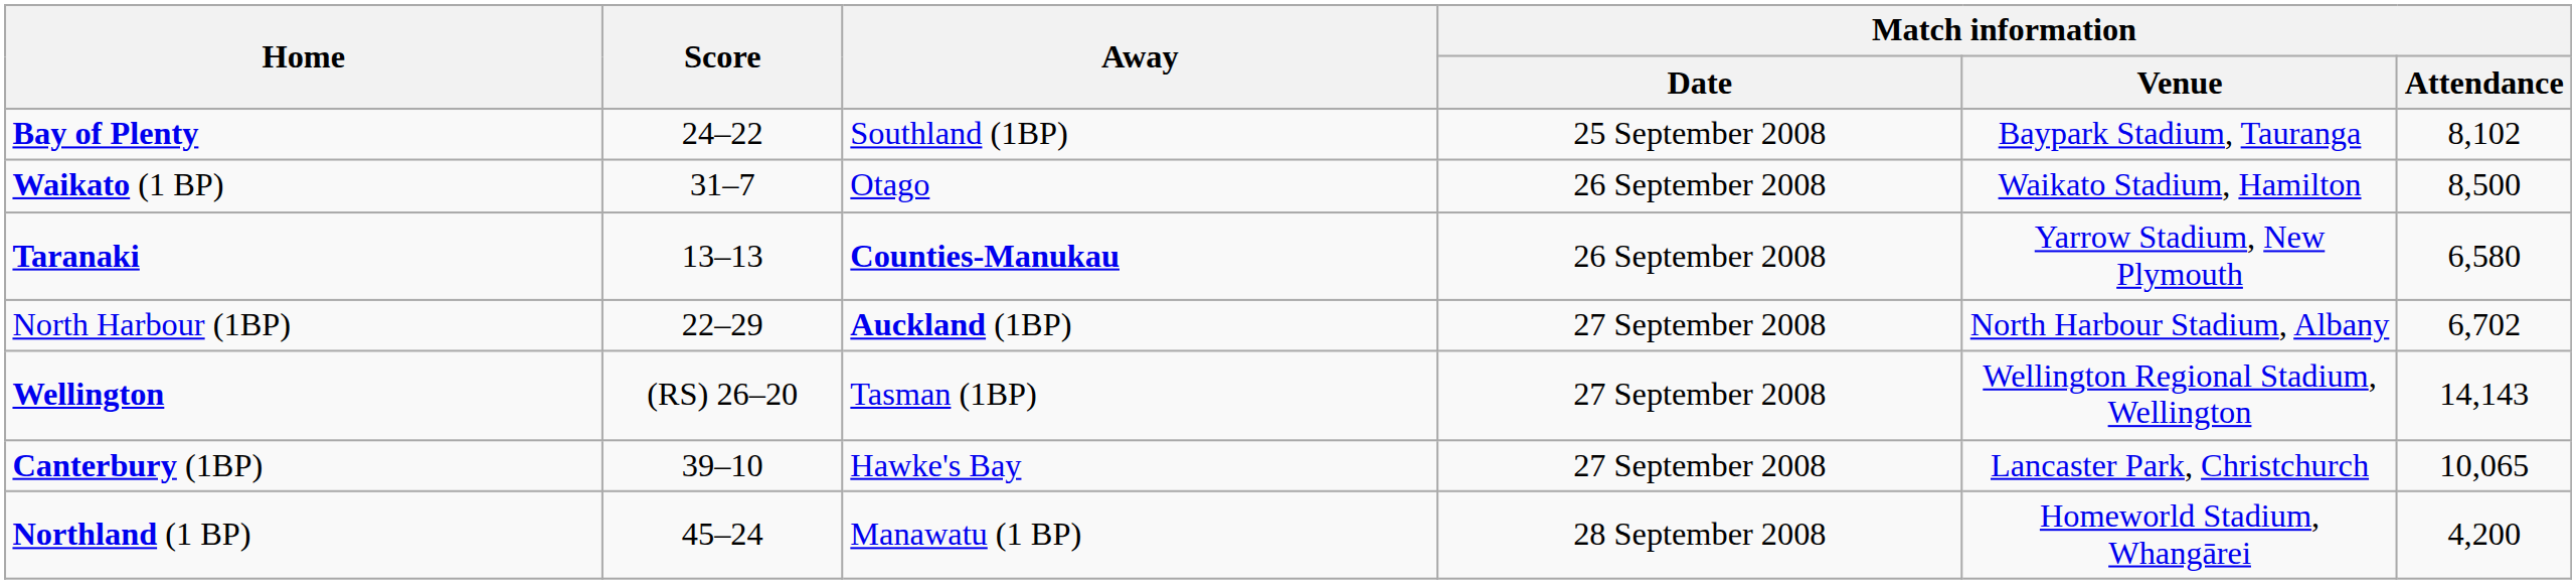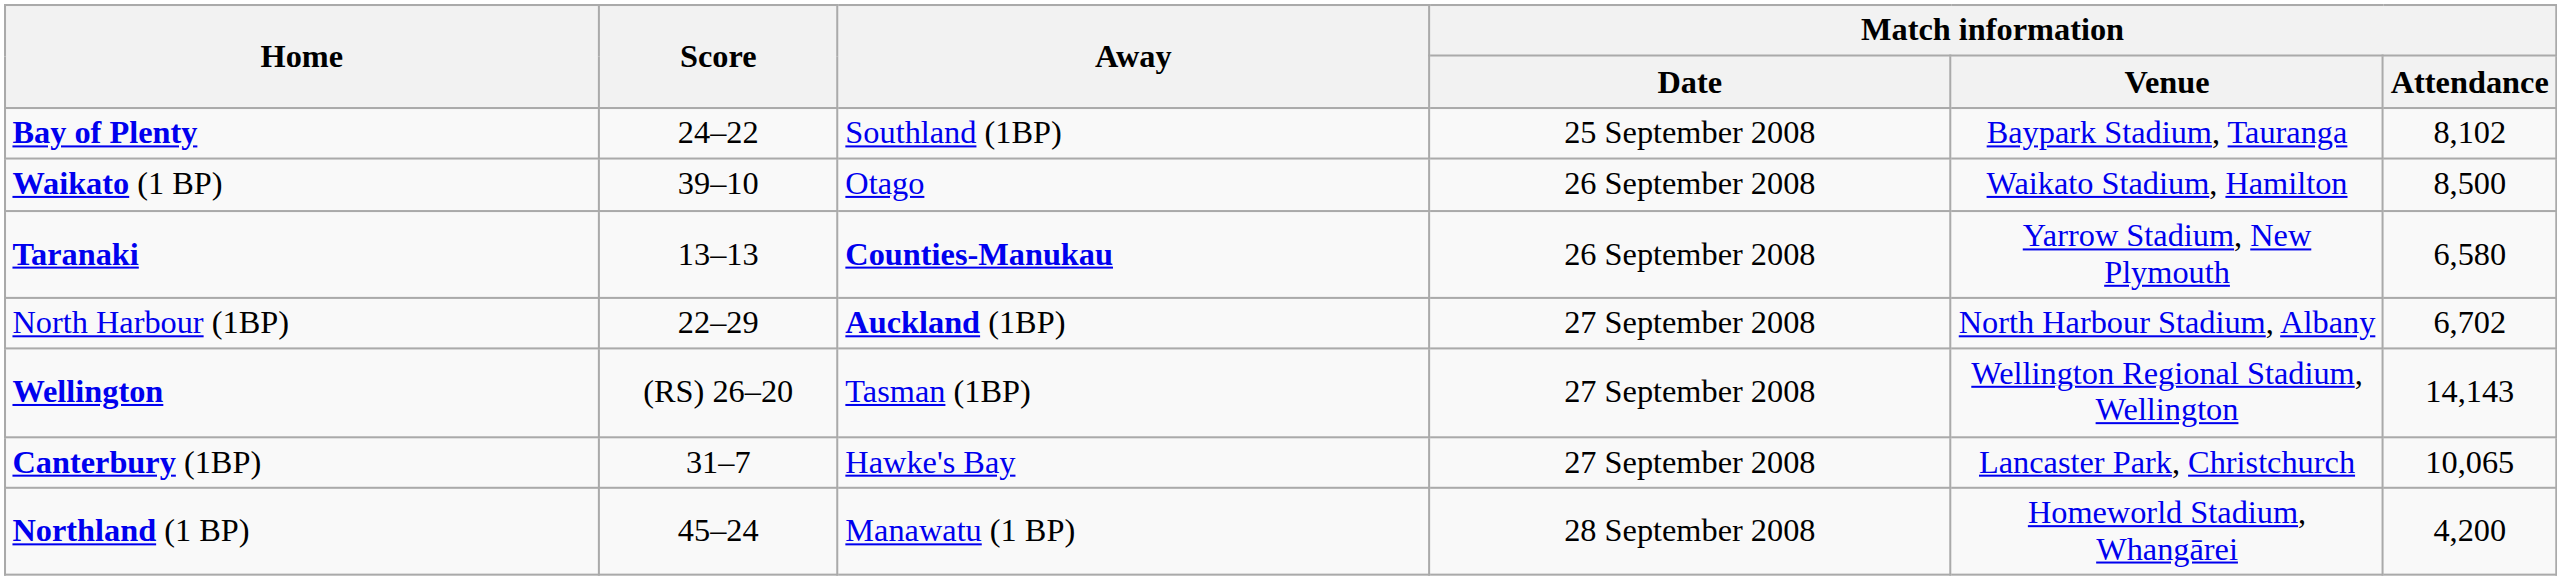 <table class="wikitable" style="text-align:center" width=100%>
 <tr>
 <th rowspan=2 width=25%>Home</th>
 <th rowspan=2 width=10%>Score</th>
 <th rowspan=2 width=25%>Away</th>
 <th colspan=6>Match information</th>
 </tr>
 <tr>
 <th width=22%>Date</th>
 <th width=22%>Venue</th>
 <th width=22%>Attendance</th>
 </tr>
 <tr>
 <td style="text-align:left"><strong><a href='#'>Bay of Plenty</a></strong></td>
 <td>24–22</td>
 <td style="text-align:left"><a href='#'>Southland</a> (1BP)</td>
 <td>25 September 2008</td>
 <td><a href='#'>Baypark Stadium</a>, <a href='#'>Tauranga</a></td>
 <td>8,102</td>
 </tr>
 <tr>
 <td style="text-align:left"><strong><a href='#'>Waikato</a></strong> (1 BP)</td>
-<td>31–7</td>
+<td>39–10</td>
 <td style="text-align:left"><a href='#'>Otago</a></td>
 <td>26 September 2008</td>
 <td><a href='#'>Waikato Stadium</a>, <a href='#'>Hamilton</a></td>
 <td>8,500</td>
 </tr>
 <tr>
 <td style="text-align:left"><strong><a href='#'>Taranaki</a></strong></td>
 <td>13–13</td>
 <td style="text-align:left"><strong><a href='#'>Counties-Manukau</a></strong></td>
 <td>26 September 2008</td>
 <td><a href='#'>Yarrow Stadium</a>, <a href='#'>New Plymouth</a></td>
 <td>6,580</td>
 </tr>
 <tr>
 <td style="text-align:left"><a href='#'>North Harbour</a> (1BP)</td>
 <td>22–29</td>
 <td style="text-align:left"><strong><a href='#'>Auckland</a></strong> (1BP)</td>
 <td>27 September 2008</td>
 <td><a href='#'>North Harbour Stadium</a>, <a href='#'>Albany</a></td>
 <td>6,702</td>
 </tr>
 <tr>
 <td style="text-align:left"><strong><a href='#'>Wellington</a></strong></td>
 <td>(RS) 26–20</td>
 <td style="text-align:left"><a href='#'>Tasman</a> (1BP)</td>
 <td>27 September 2008</td>
 <td><a href='#'>Wellington Regional Stadium</a>, <a href='#'>Wellington</a></td>
 <td>14,143</td>
 </tr>
 <tr>
 <td style="text-align:left"><strong><a href='#'>Canterbury</a></strong> (1BP)</td>
-<td>39–10</td>
+<td>31–7</td>
 <td style="text-align:left"><a href='#'>Hawke's Bay</a></td>
 <td>27 September 2008</td>
 <td><a href='#'>Lancaster Park</a>, <a href='#'>Christchurch</a></td>
 <td>10,065</td>
 </tr>
 <tr>
 <td style="text-align:left"><strong><a href='#'>Northland</a></strong> (1 BP)</td>
 <td>45–24</td>
 <td style="text-align:left"><a href='#'>Manawatu</a> (1 BP)</td>
 <td>28 September 2008</td>
 <td><a href='#'>Homeworld Stadium</a>, <a href='#'>Whangārei</a></td>
 <td>4,200</td>
 </tr>
 </table>
